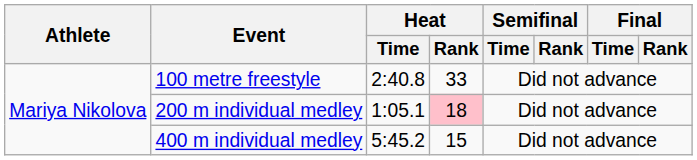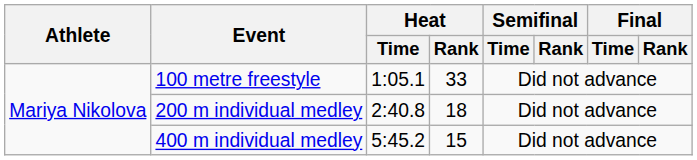 <table class=wikitable style="font-size:90%; text-align:center;">
 <tr>
 <th rowspan="2">Athlete</th>
 <th rowspan="2">Event</th>
 <th colspan="2">Heat</th>
 <th colspan="2">Semifinal</th>
 <th colspan="2">Final</th>
 </tr>
 <tr style="font-size:95%">
 <th>Time</th>
 <th>Rank</th>
 <th>Time</th>
 <th>Rank</th>
 <th>Time</th>
 <th>Rank</th>
 </tr>
 <tr>
 <td align=left rowspan=3><a href='#'>Mariya Nikolova</a></td>
 <td align=left rowspan=1><a href='#'>100 metre freestyle</a></td>
-<td>2:40.8</td>
+<td>1:05.1</td>
 <td>33</td>
 <td colspan=4>Did not advance</td>
 </tr>
 <tr>
 <td align=left><a href='#'>200 m individual medley</a></td>
-<td>1:05.1</td>
-<td style="background: pink;">18</td>
+<td>2:40.8</td>
+<td>18</td>
 <td colspan=4>Did not advance</td>
 </tr>
 <tr>
 <td align=left><a href='#'>400 m individual medley</a></td>
 <td>5:45.2</td>
 <td>15</td>
 <td colspan=4>Did not advance</td>
 </tr>
 </table>
